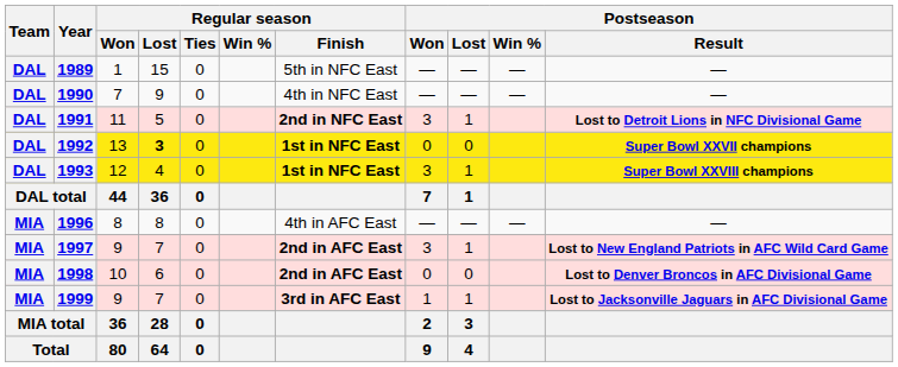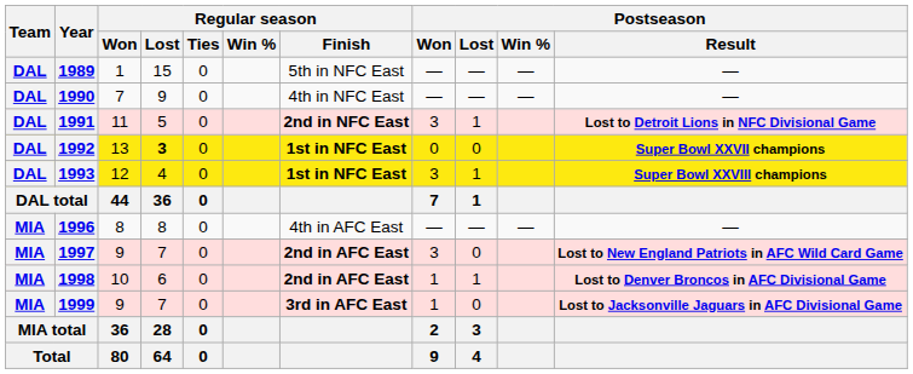 <table class="wikitable" style="font-size: 95%; text-align:center;">
 <tr>
 <th rowspan="2">Team</th>
 <th rowspan="2">Year</th>
 <th colspan="5">Regular season</th>
 <th colspan="4">Postseason</th>
 </tr>
 <tr>
 <th>Won</th>
 <th>Lost</th>
 <th>Ties</th>
 <th>Win %</th>
 <th>Finish</th>
 <th>Won</th>
 <th>Lost</th>
 <th>Win %</th>
 <th>Result</th>
 </tr>
 <tr>
 <th><a href='#'>DAL</a></th>
 <th><a href='#'>1989</a></th>
 <td>1</td>
 <td>15</td>
 <td>0</td>
 <td></td>
 <td>5th in NFC East</td>
 <td>—</td>
 <td>—</td>
 <td>—</td>
 <td>—</td>
 </tr>
 <tr>
 <th><a href='#'>DAL</a></th>
 <th><a href='#'>1990</a></th>
 <td>7</td>
 <td>9</td>
 <td>0</td>
 <td></td>
 <td>4th in NFC East</td>
 <td>—</td>
 <td>—</td>
 <td>—</td>
 <td>—</td>
 </tr>
 <tr style="background:#fdd;">
 <th><a href='#'>DAL</a></th>
 <th><a href='#'>1991</a></th>
 <td>11</td>
 <td>5</td>
 <td>0</td>
 <td></td>
 <td><strong>2nd in NFC East</strong></td>
 <td>3</td>
 <td>1</td>
 <td></td>
 <td><small><strong>Lost to <a href='#'>Detroit Lions</a> in <a href='#'>NFC Divisional Game</a></strong></small></td>
 </tr>
 <tr style="background:#FDE910;">
 <th><a href='#'>DAL</a></th>
 <th><a href='#'>1992</a></th>
 <td>13</td>
 <td><strong>3</strong></td>
 <td>0</td>
 <td></td>
 <td><strong>1st in NFC East</strong></td>
 <td>0</td>
 <td>0</td>
 <td></td>
 <td><small><strong><a href='#'>Super Bowl XXVII</a> champions</strong></small></td>
 </tr>
 <tr style="background:#FDE910;">
 <th><a href='#'>DAL</a></th>
 <th><a href='#'>1993</a></th>
 <td>12</td>
 <td>4</td>
 <td>0</td>
 <td></td>
 <td><strong>1st in NFC East</strong></td>
 <td>3</td>
 <td>1</td>
 <td></td>
 <td><small><strong><a href='#'>Super Bowl XXVIII</a> champions</strong></small></td>
 </tr>
 <tr>
 <th colspan="2">DAL total</th>
 <th>44</th>
 <th>36</th>
 <th>0</th>
 <th></th>
 <th></th>
 <th>7</th>
 <th>1</th>
 <th></th>
 <th></th>
 </tr>
 <tr>
 <th><a href='#'>MIA</a></th>
 <th><a href='#'>1996</a></th>
 <td>8</td>
 <td>8</td>
 <td>0</td>
 <td></td>
 <td>4th in AFC East</td>
 <td>—</td>
 <td>—</td>
 <td>—</td>
 <td>—</td>
 </tr>
 <tr style="background:#fdd;">
 <th><a href='#'>MIA</a></th>
 <th><a href='#'>1997</a></th>
 <td>9</td>
 <td>7</td>
 <td>0</td>
 <td></td>
 <td><strong>2nd in AFC East</strong></td>
 <td>3</td>
-<td>1</td>
+<td>0</td>
 <td></td>
 <td><small><strong>Lost to <a href='#'>New England Patriots</a> in <a href='#'>AFC Wild Card Game</a></strong></small></td>
 </tr>
 <tr style="background:#fdd;">
 <th><a href='#'>MIA</a></th>
 <th><a href='#'>1998</a></th>
 <td>10</td>
 <td>6</td>
 <td>0</td>
 <td></td>
 <td><strong>2nd in AFC East</strong></td>
-<td>0</td>
-<td>0</td>
+<td>1</td>
+<td>1</td>
 <td></td>
 <td><small><strong>Lost to <a href='#'>Denver Broncos</a> in <a href='#'>AFC Divisional Game</a></strong></small></td>
 </tr>
 <tr style="background:#fdd;">
 <th><a href='#'>MIA</a></th>
 <th><a href='#'>1999</a></th>
 <td>9</td>
 <td>7</td>
 <td>0</td>
 <td></td>
 <td><strong>3rd in AFC East</strong></td>
 <td>1</td>
-<td>1</td>
+<td>0</td>
 <td></td>
 <td><small><strong>Lost to <a href='#'>Jacksonville Jaguars</a> in <a href='#'>AFC Divisional Game</a></strong></small></td>
 </tr>
 <tr>
 <th colspan="2">MIA total</th>
 <th>36</th>
 <th>28</th>
 <th>0</th>
 <th></th>
 <th></th>
 <th>2</th>
 <th>3</th>
 <th></th>
 <th></th>
 </tr>
 <tr>
 <th colspan="2">Total</th>
 <th>80</th>
 <th>64</th>
 <th>0</th>
 <th></th>
 <th></th>
 <th>9</th>
 <th>4</th>
 <th></th>
 <th></th>
 </tr>
 </table>
